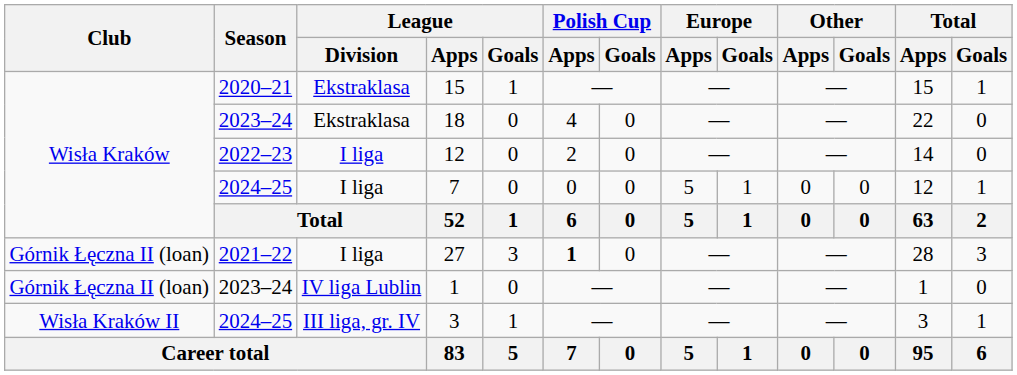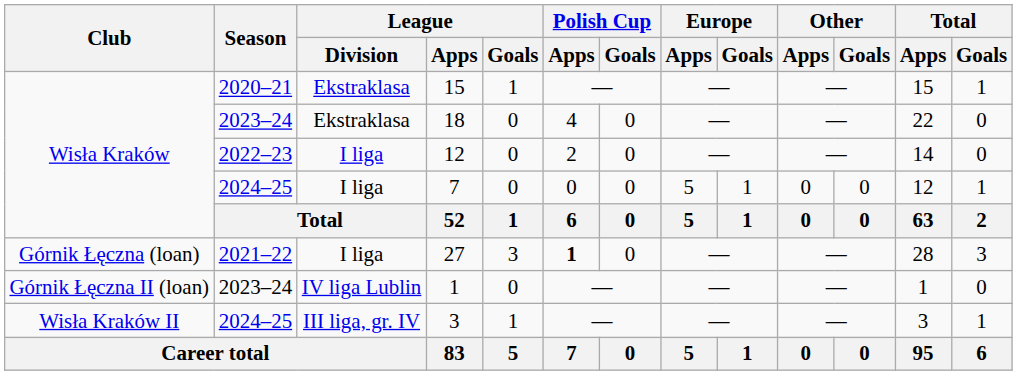 <table class="wikitable" style="text-align: center;">
 <tr>
 <th rowspan="2">Club</th>
 <th rowspan="2">Season</th>
 <th colspan="3">League</th>
 <th colspan="2"><a href='#'>Polish Cup</a></th>
 <th colspan="2">Europe</th>
 <th colspan="2">Other</th>
 <th colspan="2">Total</th>
 </tr>
 <tr>
 <th>Division</th>
 <th>Apps</th>
 <th>Goals</th>
 <th>Apps</th>
 <th>Goals</th>
 <th>Apps</th>
 <th>Goals</th>
 <th>Apps</th>
 <th>Goals</th>
 <th>Apps</th>
 <th>Goals</th>
 </tr>
 <tr>
 <td rowspan="5"><a href='#'>Wisła Kraków</a></td>
 <td><a href='#'>2020–21</a></td>
 <td><a href='#'>Ekstraklasa</a></td>
 <td>15</td>
 <td>1</td>
 <td colspan="2">—</td>
 <td colspan="2">—</td>
 <td colspan="2">—</td>
 <td>15</td>
 <td>1</td>
 </tr>
 <tr>
 <td><a href='#'>2023–24</a></td>
 <td>Ekstraklasa</td>
 <td>18</td>
 <td>0</td>
 <td>4</td>
 <td>0</td>
 <td colspan="2">—</td>
 <td colspan="2">—</td>
 <td>22</td>
 <td>0</td>
 </tr>
 <tr>
 <td><a href='#'>2022–23</a></td>
 <td><a href='#'>I liga</a></td>
 <td>12</td>
 <td>0</td>
 <td>2</td>
 <td>0</td>
 <td colspan="2">—</td>
 <td colspan="2">—</td>
 <td>14</td>
 <td>0</td>
 </tr>
 <tr>
 <td><a href='#'>2024–25</a></td>
 <td>I liga</td>
 <td>7</td>
 <td>0</td>
 <td>0</td>
 <td>0</td>
 <td>5</td>
 <td>1</td>
 <td>0</td>
 <td>0</td>
 <td>12</td>
 <td>1</td>
 </tr>
 <tr>
 <th colspan="2">Total</th>
 <th>52</th>
 <th>1</th>
 <th>6</th>
 <th>0</th>
 <th>5</th>
 <th>1</th>
 <th>0</th>
 <th>0</th>
 <th>63</th>
 <th>2</th>
 </tr>
 <tr>
-<td><a href='#'>Górnik Łęczna II</a> (loan)</td>
+<td><a href='#'>Górnik Łęczna</a> (loan)</td>
 <td><a href='#'>2021–22</a></td>
 <td>I liga</td>
 <td>27</td>
 <td>3</td>
 <td><strong>1</strong></td>
 <td>0</td>
 <td colspan="2">—</td>
 <td colspan="2">—</td>
 <td>28</td>
 <td>3</td>
 </tr>
 <tr>
 <td><a href='#'>Górnik Łęczna II</a> (loan)</td>
 <td>2023–24</td>
 <td><a href='#'>IV liga Lublin</a></td>
 <td>1</td>
 <td>0</td>
 <td colspan="2">—</td>
 <td colspan="2">—</td>
 <td colspan="2">—</td>
 <td>1</td>
 <td>0</td>
 </tr>
 <tr>
 <td><a href='#'>Wisła Kraków II</a></td>
 <td><a href='#'>2024–25</a></td>
 <td><a href='#'>III liga, gr. IV</a></td>
 <td>3</td>
 <td>1</td>
 <td colspan="2">—</td>
 <td colspan="2">—</td>
 <td colspan="2">—</td>
 <td>3</td>
 <td>1</td>
 </tr>
 <tr>
 <th colspan="3">Career total</th>
 <th>83</th>
 <th>5</th>
 <th>7</th>
 <th>0</th>
 <th>5</th>
 <th>1</th>
 <th>0</th>
 <th>0</th>
 <th>95</th>
 <th>6</th>
 </tr>
 </table>
